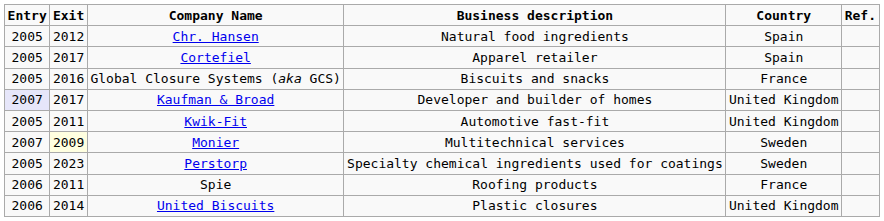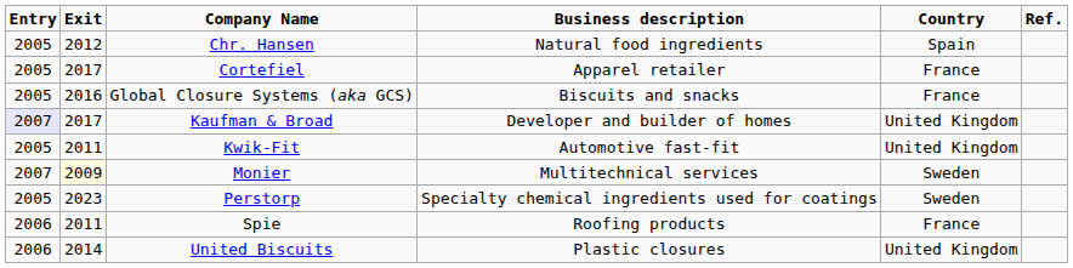 <table class="wikitable centre alternance" style="text-align:center;">
 <tr>
 <td><strong>Entry</strong></td>
 <td><strong>Exit</strong></td>
 <td><strong>Company Name</strong></td>
 <td><strong>Business description</strong></td>
 <td><strong>Country</strong></td>
 <td><strong>Ref.</strong></td>
 </tr>
 <tr>
 <td>2005</td>
 <td>2012</td>
 <td><a href='#'>Chr. Hansen</a></td>
 <td>Natural food ingredients</td>
 <td>Spain</td>
 <td></td>
 </tr>
 <tr>
 <td>2005</td>
 <td>2017</td>
 <td><a href='#'>Cortefiel</a></td>
 <td>Apparel retailer</td>
-<td>Spain</td>
+<td>France</td>
 <td></td>
 </tr>
 <tr>
 <td>2005</td>
 <td>2016</td>
 <td>Global Closure Systems (<em>aka</em> GCS)</td>
 <td>Biscuits and snacks</td>
 <td>France</td>
 <td></td>
 </tr>
 <tr>
 <td style="background: lavender;">2007</td>
 <td>2017</td>
 <td><a href='#'>Kaufman & Broad</a></td>
 <td>Developer and builder of homes</td>
 <td>United Kingdom</td>
 <td></td>
 </tr>
 <tr>
 <td>2005</td>
 <td>2011</td>
 <td><a href='#'>Kwik-Fit</a></td>
 <td>Automotive fast-fit</td>
 <td>United Kingdom</td>
 <td></td>
 </tr>
 <tr>
 <td>2007</td>
 <td style="background: lightyellow;">2009</td>
 <td><a href='#'>Monier</a></td>
 <td>Multitechnical services</td>
 <td>Sweden</td>
 <td></td>
 </tr>
 <tr>
 <td>2005</td>
 <td>2023</td>
 <td><a href='#'>Perstorp</a></td>
 <td>Specialty chemical ingredients used for coatings</td>
 <td>Sweden</td>
 <td></td>
 </tr>
 <tr>
 <td>2006</td>
 <td>2011</td>
 <td>Spie</td>
 <td>Roofing products</td>
 <td>France</td>
 <td></td>
 </tr>
 <tr>
 <td>2006</td>
 <td>2014</td>
 <td><a href='#'>United Biscuits</a></td>
 <td>Plastic closures</td>
 <td>United Kingdom</td>
 <td></td>
 </tr>
 </table>
